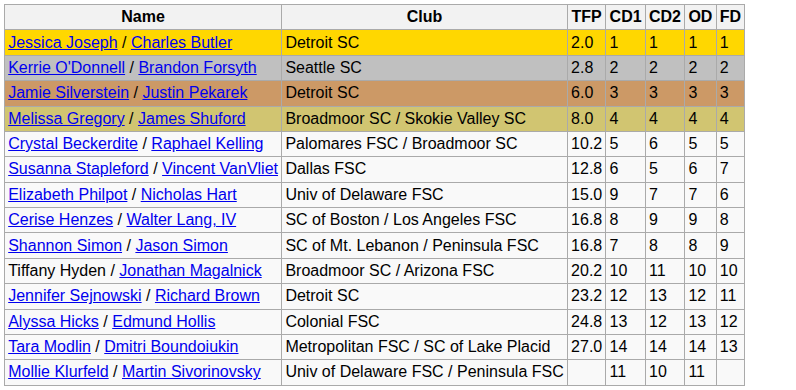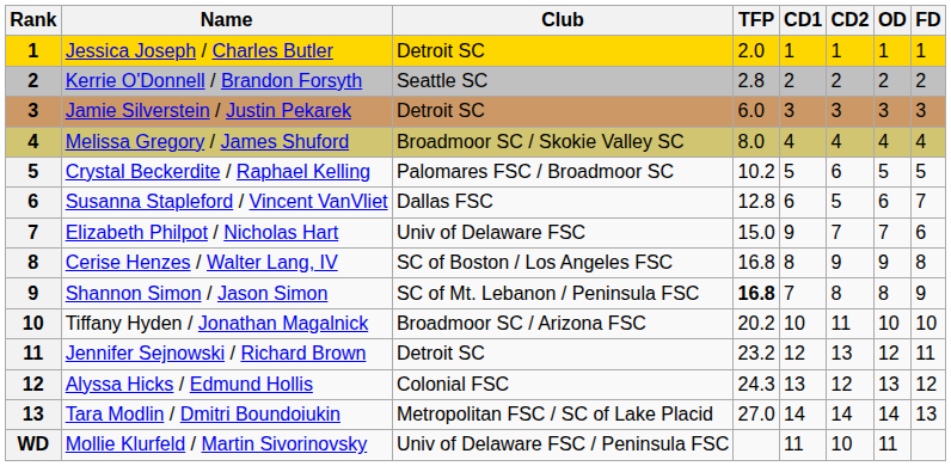 <table class="wikitable sortable">
 <tr>
+<th>Rank</th>
 <th>Name</th>
 <th>Club</th>
 <th>TFP</th>
 <th>CD1</th>
 <th>CD2</th>
 <th>OD</th>
 <th>FD</th>
 </tr>
 <tr bgcolor="gold">
+<td align="center"><strong>1</strong></td>
 <td><a href='#'>Jessica Joseph</a> / <a href='#'>Charles Butler</a></td>
 <td>Detroit SC</td>
 <td>2.0</td>
 <td>1</td>
 <td>1</td>
 <td>1</td>
 <td>1</td>
 </tr>
 <tr bgcolor="silver">
+<td align="center"><strong>2</strong></td>
 <td><a href='#'>Kerrie O'Donnell</a> / <a href='#'>Brandon Forsyth</a></td>
 <td>Seattle SC</td>
 <td>2.8</td>
 <td>2</td>
 <td>2</td>
 <td>2</td>
 <td>2</td>
 </tr>
 <tr bgcolor="cc9966">
+<td align="center"><strong>3</strong></td>
 <td><a href='#'>Jamie Silverstein</a> / <a href='#'>Justin Pekarek</a></td>
 <td>Detroit SC</td>
 <td>6.0</td>
 <td>3</td>
 <td>3</td>
 <td>3</td>
 <td>3</td>
 </tr>
 <tr bgcolor="#d1c571">
+<td align="center"><strong>4</strong></td>
 <td><a href='#'>Melissa Gregory</a> / <a href='#'>James Shuford</a></td>
 <td>Broadmoor SC / Skokie Valley SC</td>
 <td>8.0</td>
 <td>4</td>
 <td>4</td>
 <td>4</td>
 <td>4</td>
 </tr>
 <tr>
+<th>5</th>
 <td><a href='#'>Crystal Beckerdite</a> / <a href='#'>Raphael Kelling</a></td>
 <td>Palomares FSC / Broadmoor SC</td>
 <td>10.2</td>
 <td>5</td>
 <td>6</td>
 <td>5</td>
 <td>5</td>
 </tr>
 <tr>
+<th>6</th>
 <td><a href='#'>Susanna Stapleford</a> / <a href='#'>Vincent VanVliet</a></td>
 <td>Dallas FSC</td>
 <td>12.8</td>
 <td>6</td>
 <td>5</td>
 <td>6</td>
 <td>7</td>
 </tr>
 <tr>
+<th>7</th>
 <td><a href='#'>Elizabeth Philpot</a> / <a href='#'>Nicholas Hart</a></td>
 <td>Univ of Delaware FSC</td>
 <td>15.0</td>
 <td>9</td>
 <td>7</td>
 <td>7</td>
 <td>6</td>
 </tr>
 <tr>
+<th>8</th>
 <td><a href='#'>Cerise Henzes</a> / <a href='#'>Walter Lang, IV</a></td>
 <td>SC of Boston / Los Angeles FSC</td>
 <td>16.8</td>
 <td>8</td>
 <td>9</td>
 <td>9</td>
 <td>8</td>
 </tr>
 <tr>
+<th>9</th>
 <td><a href='#'>Shannon Simon</a> / <a href='#'>Jason Simon</a></td>
 <td>SC of Mt. Lebanon / Peninsula FSC</td>
-<td>16.8</td>
+<td><strong>16.8</strong></td>
 <td>7</td>
 <td>8</td>
 <td>8</td>
 <td>9</td>
 </tr>
 <tr>
+<th>10</th>
 <td>Tiffany Hyden / <a href='#'>Jonathan Magalnick</a></td>
 <td>Broadmoor SC / Arizona FSC</td>
 <td>20.2</td>
 <td>10</td>
 <td>11</td>
 <td>10</td>
 <td>10</td>
 </tr>
 <tr>
+<th>11</th>
 <td><a href='#'>Jennifer Sejnowski</a> / <a href='#'>Richard Brown</a></td>
 <td>Detroit SC</td>
 <td>23.2</td>
 <td>12</td>
 <td>13</td>
 <td>12</td>
 <td>11</td>
 </tr>
 <tr>
+<th>12</th>
 <td><a href='#'>Alyssa Hicks</a> / <a href='#'>Edmund Hollis</a></td>
 <td>Colonial FSC</td>
-<td>24.8</td>
+<td>24.3</td>
 <td>13</td>
 <td>12</td>
 <td>13</td>
 <td>12</td>
 </tr>
 <tr>
+<th>13</th>
 <td><a href='#'>Tara Modlin</a> / <a href='#'>Dmitri Boundoiukin</a></td>
 <td>Metropolitan FSC / SC of Lake Placid</td>
 <td>27.0</td>
 <td>14</td>
 <td>14</td>
 <td>14</td>
 <td>13</td>
 </tr>
 <tr>
+<th>WD</th>
 <td><a href='#'>Mollie Klurfeld</a> / <a href='#'>Martin Sivorinovsky</a></td>
 <td>Univ of Delaware FSC / Peninsula FSC</td>
 <td></td>
 <td>11</td>
 <td>10</td>
 <td>11</td>
 <td></td>
 </tr>
 </table>
